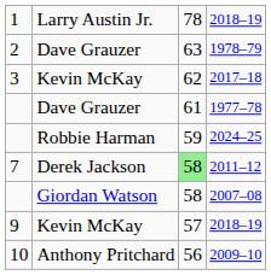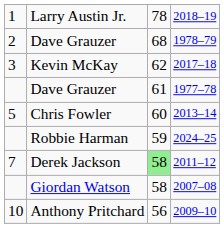 <table class="wikitable">
 <tr>
 </tr>
 <tr>
 <td>1</td>
 <td>Larry Austin Jr.</td>
 <td>78</td>
 <td style="font-size:80%;"><a href='#'>2018–19</a></td>
 </tr>
 <tr>
 <td>2</td>
 <td>Dave Grauzer</td>
-<td>63</td>
+<td>68</td>
 <td style="font-size:80%;"><a href='#'>1978–79</a></td>
 </tr>
 <tr>
 <td>3</td>
 <td>Kevin McKay</td>
 <td>62</td>
 <td style="font-size:80%;"><a href='#'>2017–18</a></td>
 </tr>
 <tr>
 <td></td>
 <td>Dave Grauzer</td>
 <td>61</td>
 <td style="font-size:80%;"><a href='#'>1977–78</a></td>
+</tr>
+<tr>
+<td>5</td>
+<td>Chris Fowler</td>
+<td>60</td>
+<td style="font-size:80%;"><a href='#'>2013–14</a></td>
 </tr>
 <tr>
 <td></td>
 <td>Robbie Harman</td>
 <td>59</td>
 <td style="font-size:80%;"><a href='#'>2024–25</a></td>
 </tr>
 <tr>
 <td>7</td>
 <td>Derek Jackson</td>
 <td style="background: lightgreen;">58</td>
 <td style="font-size:80%;"><a href='#'>2011–12</a></td>
 </tr>
 <tr>
 <td></td>
 <td><a href='#'>Giordan Watson</a></td>
 <td>58</td>
 <td style="font-size:80%;"><a href='#'>2007–08</a></td>
 </tr>
 <tr>
-<td>9</td>
-<td>Kevin McKay</td>
-<td>57</td>
-<td style="font-size:80%;"><a href='#'>2018–19</a></td>
-</tr>
-<tr>
 <td>10</td>
 <td>Anthony Pritchard</td>
 <td>56</td>
 <td style="font-size:80%;"><a href='#'>2009–10</a></td>
 </tr>
 </table>
